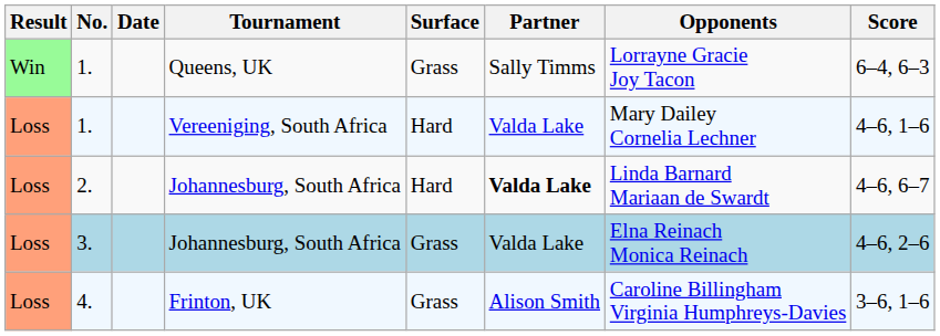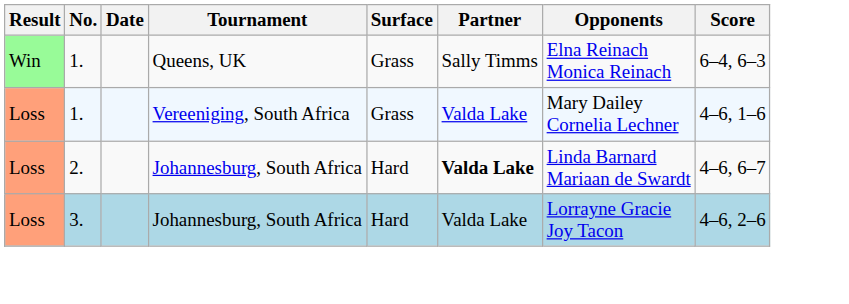 <table class="sortable wikitable" style=font-size:97%>
 <tr>
 <th>Result</th>
 <th>No.</th>
 <th>Date</th>
 <th>Tournament</th>
 <th>Surface</th>
 <th>Partner</th>
 <th>Opponents</th>
 <th>Score</th>
 </tr>
 <tr>
 <td style="background:#98fb98;">Win</td>
 <td>1.</td>
 <td></td>
 <td>Queens, UK</td>
 <td>Grass</td>
 <td> Sally Timms</td>
-<td> <a href='#'>Lorrayne Gracie</a> <br>  <a href='#'>Joy Tacon</a></td>
+<td> <a href='#'>Elna Reinach</a> <br>  <a href='#'>Monica Reinach</a></td>
 <td>6–4, 6–3</td>
 </tr>
 <tr style="background:#f0f8ff;">
 <td style="background:#ffa07a;">Loss</td>
 <td>1.</td>
 <td></td>
 <td><a href='#'>Vereeniging</a>, South Africa</td>
-<td>Hard</td>
+<td>Grass</td>
 <td> <a href='#'>Valda Lake</a></td>
 <td> Mary Dailey <br>  <a href='#'>Cornelia Lechner</a></td>
 <td>4–6, 1–6</td>
 </tr>
 <tr>
 <td style="background:#ffa07a;">Loss</td>
 <td>2.</td>
 <td></td>
 <td><a href='#'>Johannesburg</a>, South Africa</td>
 <td>Hard</td>
 <td><strong> Valda Lake</strong></td>
 <td> <a href='#'>Linda Barnard</a> <br>  <a href='#'>Mariaan de Swardt</a></td>
 <td>4–6, 6–7</td>
 </tr>
 <tr style="background:lightblue;">
 <td style="background:#ffa07a;">Loss</td>
 <td>3.</td>
 <td></td>
 <td>Johannesburg, South Africa</td>
-<td>Grass</td>
+<td>Hard</td>
 <td> Valda Lake</td>
-<td> <a href='#'>Elna Reinach</a> <br>  <a href='#'>Monica Reinach</a></td>
+<td> <a href='#'>Lorrayne Gracie</a> <br>  <a href='#'>Joy Tacon</a></td>
 <td>4–6, 2–6</td>
 </tr>
-<tr style="background:#f0f8ff;">
-<td style="background:#ffa07a;">Loss</td>
-<td>4.</td>
-<td></td>
-<td><a href='#'>Frinton</a>, UK</td>
-<td>Grass</td>
-<td> <a href='#'>Alison Smith</a></td>
-<td> <a href='#'>Caroline Billingham</a> <br>  <a href='#'>Virginia Humphreys-Davies</a></td>
-<td>3–6, 1–6</td>
-</tr>
 </table>
